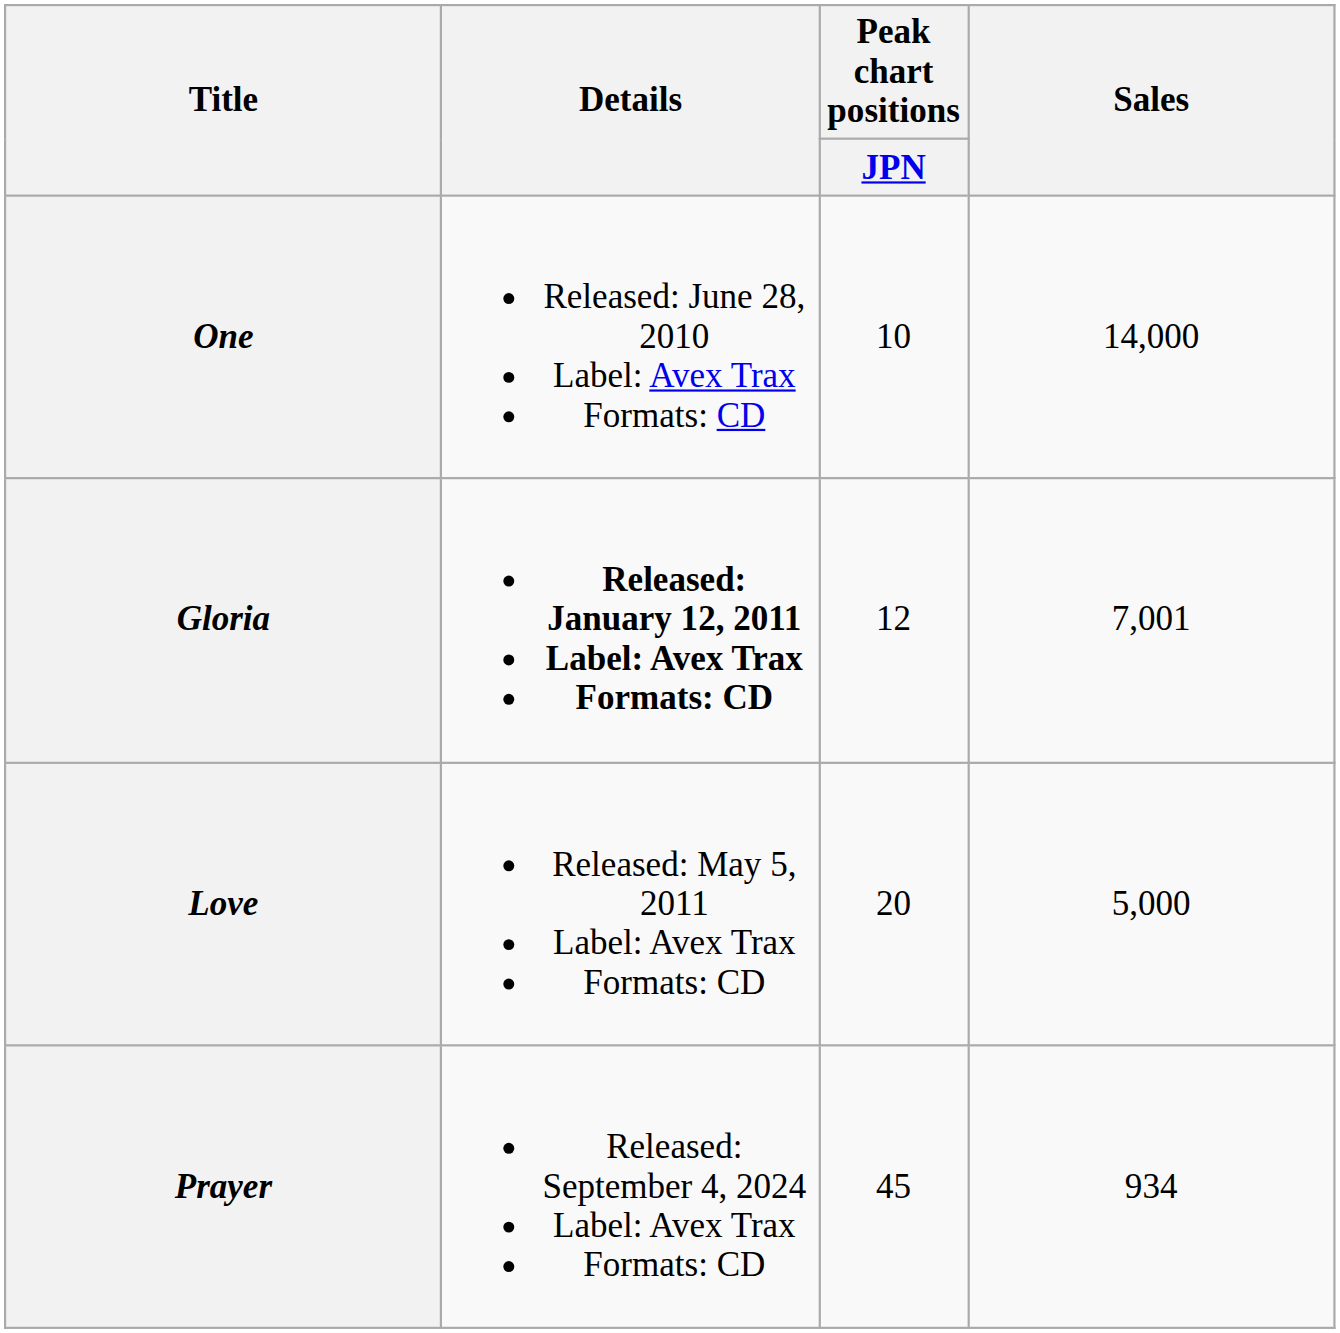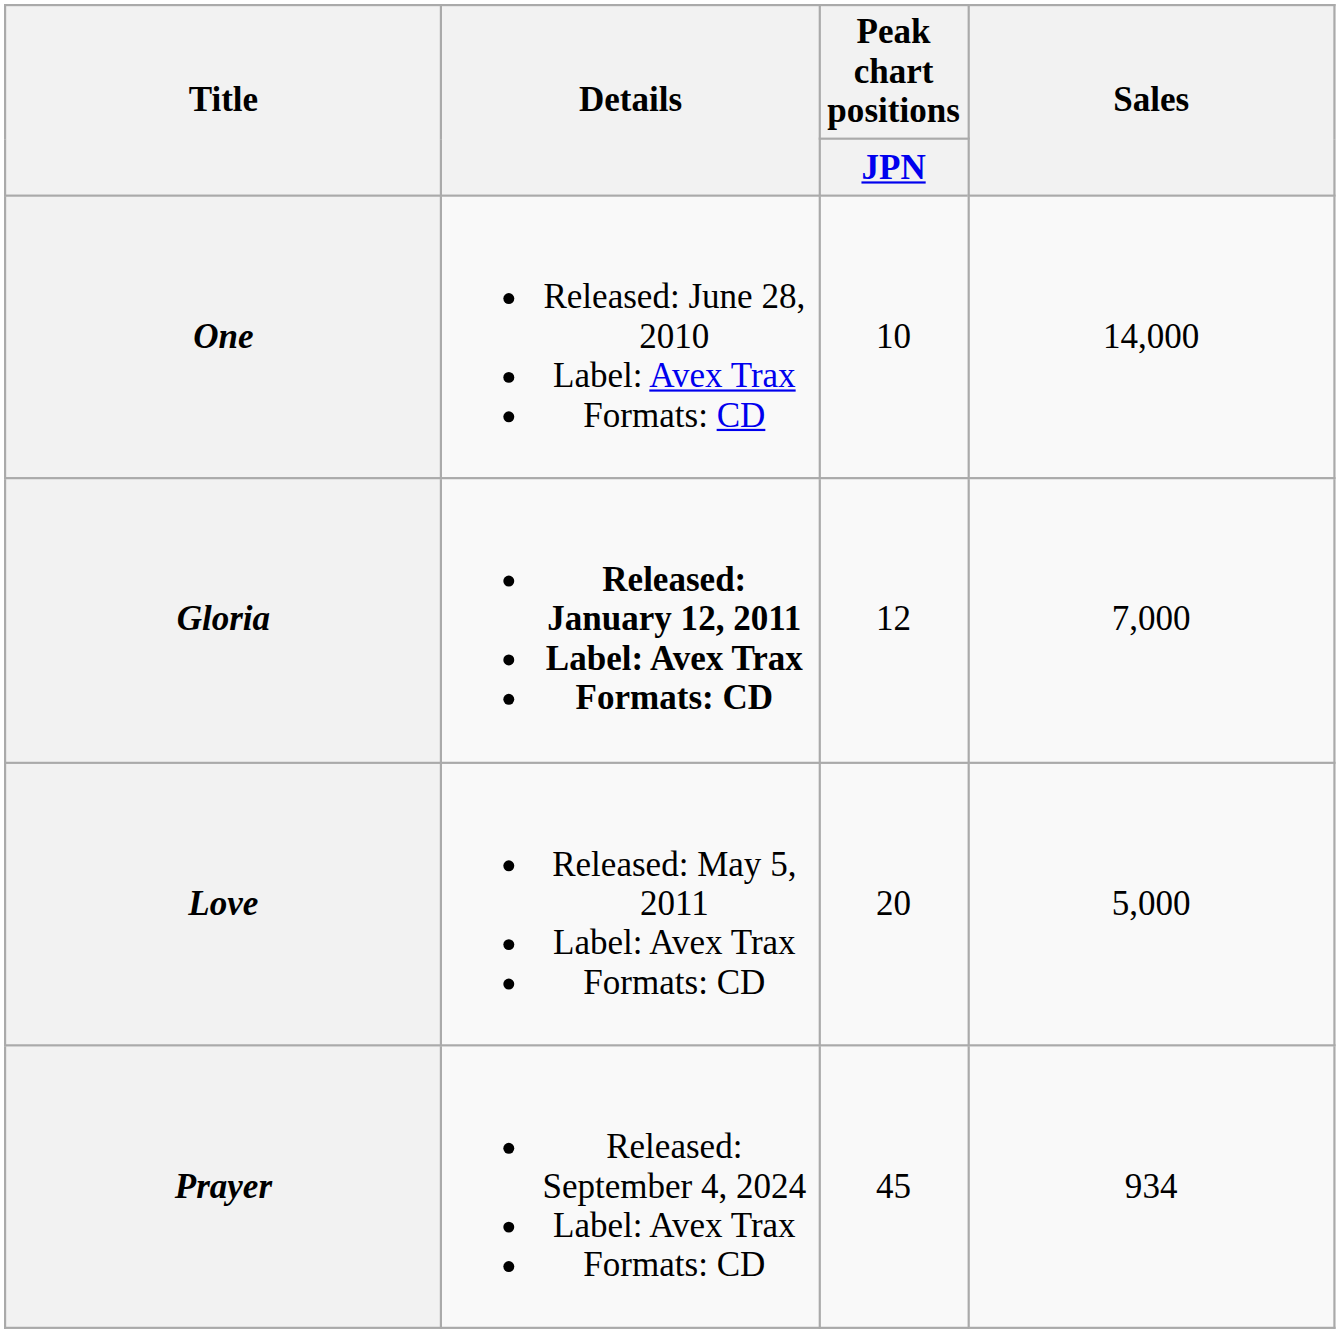 <table class="wikitable plainrowheaders" style="text-align:center;">
 <tr>
 <th rowspan="2" style="width:12em;">Title</th>
 <th rowspan="2">Details</th>
 <th colspan="1">Peak chart positions</th>
 <th rowspan="2" style="width:10em;">Sales</th>
 </tr>
 <tr>
 <th width="30"><a href='#'>JPN</a></th>
 </tr>
 <tr>
 <th scope="row"><em>One</em></th>
 <td><br><ul><li>Released: June 28, 2010</li><li>Label: <a href='#'>Avex Trax</a></li><li>Formats: <a href='#'>CD</a></li></ul></td>
 <td>10</td>
 <td>14,000 </td>
 </tr>
 <tr>
 <th scope="row"><em>Gloria</em></th>
 <td><strong><br><ul><li>Released: January 12, 2011</li><li>Label: Avex Trax</li><li>Formats: CD</li></ul></strong></td>
 <td>12</td>
-<td>7,001</td>
+<td>7,000</td>
 </tr>
 <tr>
 <th scope="row"><em>Love</em></th>
 <td><br><ul><li>Released: May 5, 2011</li><li>Label: Avex Trax</li><li>Formats: CD</li></ul></td>
 <td>20</td>
 <td>5,000 </td>
 </tr>
 <tr>
 <th scope="row"><em>Prayer</em></th>
 <td><br><ul><li>Released: September 4, 2024</li><li>Label: Avex Trax</li><li>Formats: CD</li></ul></td>
 <td>45</td>
 <td>934</td>
 </tr>
 </table>
